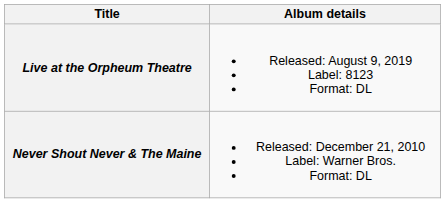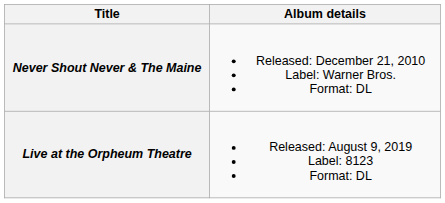 <table class="wikitable plainrowheaders" style="text-align:center;">
 <tr>
 <th scope="col" style="width:16em;">Title</th>
 <th scope="col" style="width:18em;">Album details</th>
 </tr>
 <tr>
+<th scope="row"><em>Never Shout Never & The Maine</em></th>
+<td><br><ul><li>Released: December 21, 2010</li><li>Label: Warner Bros.</li><li>Format: DL</li></ul></td>
+</tr>
+<tr>
 <th scope="row"><em>Live at the Orpheum Theatre</em></th>
 <td><br><ul><li>Released: August 9, 2019</li><li>Label: 8123</li><li>Format: DL</li></ul></td>
 </tr>
-<tr>
-<th scope="row"><em>Never Shout Never & The Maine</em></th>
-<td><br><ul><li>Released: December 21, 2010</li><li>Label: Warner Bros.</li><li>Format: DL</li></ul></td>
-</tr>
 </table>
